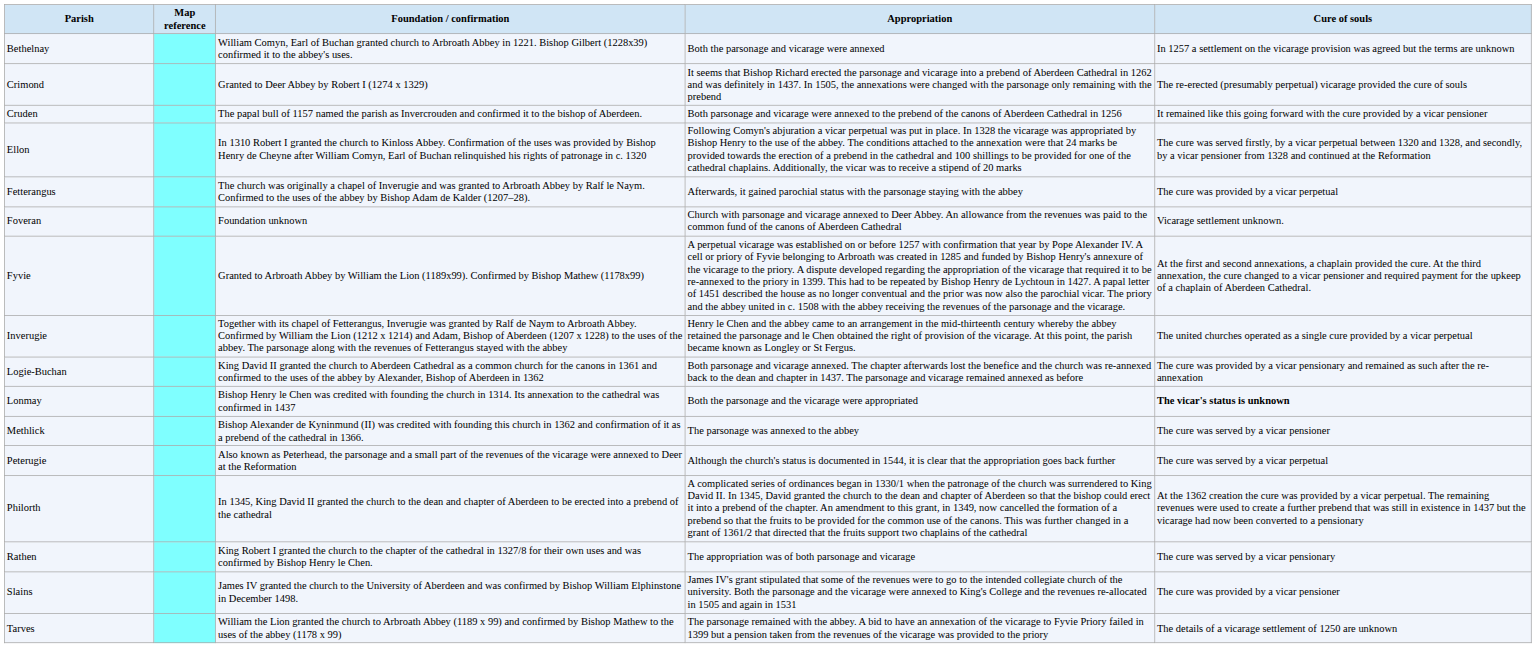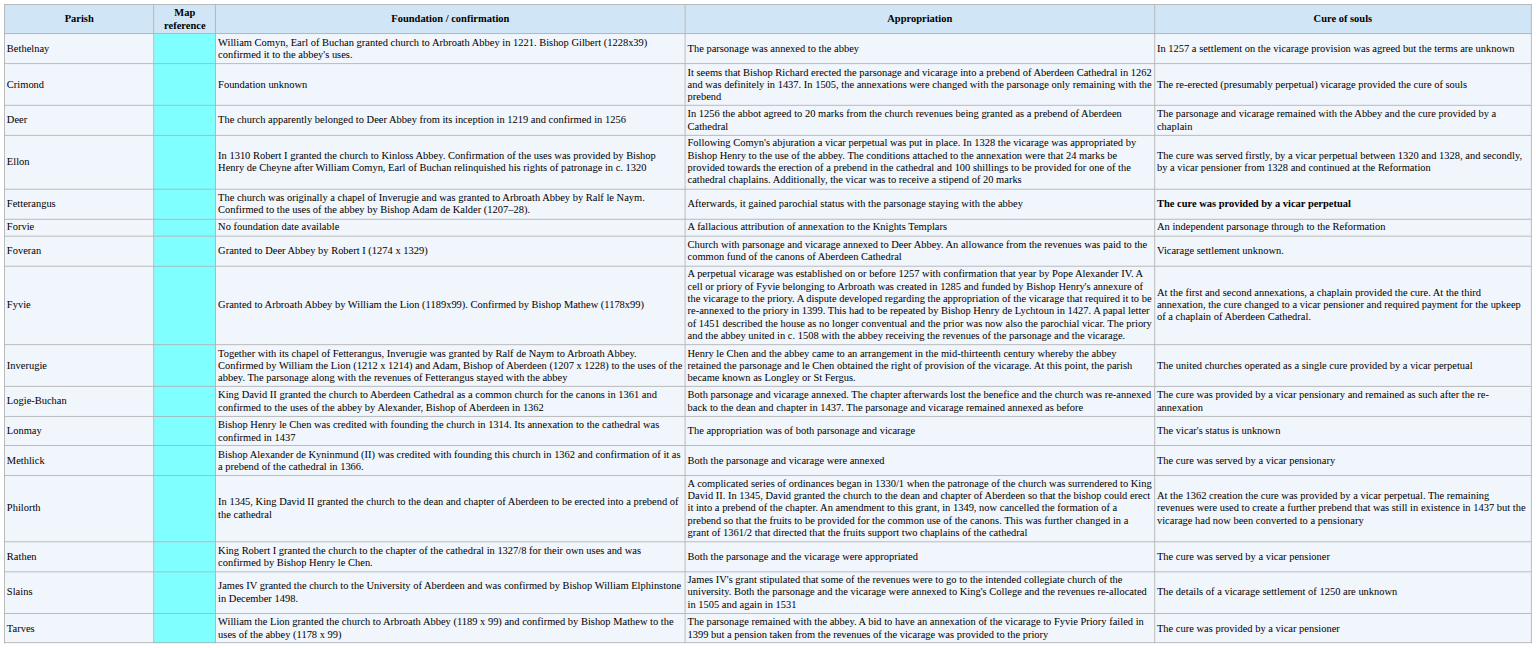 <table class="wikitable sortable" style="margin-left: auto; margin-right: auto; border: none;width: 100%;font-size: 85%;">
 <tr>
 <th style="width: 155px; background-color:#d0e5f5;color:black">Parish</th>
 <th style="width: 60px; background-color:#d0e5f5;color:black">Map reference</th>
 <th style="width: 500px; background-color:#d0e5f5;color:black"; class="unsortable">Foundation / confirmation</th>
 <th style="width: 500px; background-color:#d0e5f5;color:black"; class="unsortable">Appropriation</th>
 <th style="width: 400px; background-color:#d0e5f5;color:black"; class="unsortable">Cure of souls</th>
 </tr>
 <tr>
 <td style="background:#f1f5fc;color:black">Bethelnay </td>
 <td style="background:#7fffff;color:black"></td>
 <td style="background:#f1f5fc;color:black">William Comyn, Earl of Buchan granted church to Arbroath Abbey in 1221. Bishop Gilbert (1228x39) confirmed it to the abbey's uses.</td>
-<td style="background:#f1f5fc;color:black">Both the parsonage and vicarage were annexed</td>
+<td style="background:#f1f5fc;color:black">The parsonage was annexed to the abbey</td>
 <td style="background:#f1f5fc;color:black">In 1257 a settlement on the vicarage provision was agreed but the terms are unknown</td>
 </tr>
 <tr>
 <td style="background:#f1f5fc;color:black">Crimond</td>
 <td style="background:#7fffff;color:black"></td>
-<td style="background:#f1f5fc;color:black">Granted to Deer Abbey by Robert I (1274 x 1329)</td>
+<td style="background:#f1f5fc;color:black">Foundation unknown</td>
 <td style="background:#f1f5fc;color:black">It seems that Bishop Richard erected the parsonage and vicarage into a prebend of Aberdeen Cathedral in 1262 and was definitely in 1437. In 1505, the annexations were changed with the parsonage only remaining with the prebend</td>
 <td style="background:#f1f5fc;color:black">The re-erected (presumably perpetual) vicarage provided the cure of souls</td>
 </tr>
 <tr>
-<td style="background:#f1f5fc;color:black">Cruden </td>
+<td style="background:#f1f5fc;color:black">Deer </td>
 <td style="background:#7fffff;color:black"></td>
-<td style="background:#f1f5fc;color:black">The papal bull of 1157 named the parish as Invercrouden and confirmed it to the bishop of Aberdeen.</td>
-<td style="background:#f1f5fc;color:black">Both parsonage and vicarage were annexed to the prebend of the canons of Aberdeen Cathedral in 1256</td>
-<td style="background:#f1f5fc;color:black">It remained like this going forward with the cure provided by a vicar pensioner</td>
+<td style="background:#f1f5fc;color:black">The church apparently belonged to Deer Abbey from its inception in 1219 and confirmed in 1256</td>
+<td style="background:#f1f5fc;color:black">In 1256 the abbot agreed to 20 marks from the church revenues being granted as a prebend of Aberdeen Cathedral</td>
+<td style="background:#f1f5fc;color:black">The parsonage and vicarage remained with the Abbey and the cure provided by a chaplain</td>
 </tr>
 <tr>
 <td style="background:#f1f5fc;color:black">Ellon </td>
 <td style="background:#7fffff;color:black"></td>
 <td style="background:#f1f5fc;color:black">In 1310 Robert I granted the church to Kinloss Abbey. Confirmation of the uses was provided by Bishop Henry de Cheyne after William Comyn, Earl of Buchan relinquished his rights of patronage in c. 1320</td>
 <td style="background:#f1f5fc;color:black">Following Comyn's abjuration a vicar perpetual was put in place. In 1328 the vicarage was appropriated by Bishop Henry to the use of the abbey.  The conditions attached to the annexation were that 24 marks be provided towards the erection of a prebend in the cathedral and 100 shillings to be provided for one of the cathedral chaplains.  Additionally, the vicar was to receive a stipend of 20 marks</td>
 <td style="background:#f1f5fc;color:black">The cure was served firstly, by a vicar perpetual between 1320 and 1328, and secondly, by a vicar pensioner from 1328  and continued at the Reformation</td>
 </tr>
 <tr>
 <td style="background:#f1f5fc;color:black">Fetterangus </td>
 <td style="background:#7fffff;color:red"></td>
 <td style="background:#f1f5fc;color:black">The church was originally a chapel of Inverugie and was granted to Arbroath Abbey by Ralf le Naym. Confirmed to the uses of the abbey by Bishop Adam de Kalder (1207–28).</td>
 <td style="background:#f1f5fc;color:black">Afterwards, it gained parochial status with the parsonage staying with the abbey</td>
-<td style="background:#f1f5fc;color:black">The cure was provided by a vicar perpetual</td>
+<td style="background:#f1f5fc;color:black"><strong>The cure was provided by a vicar perpetual</strong></td>
+</tr>
+<tr>
+<td style="background:#f1f5fc;color:black">Forvie </td>
+<td style="background:#7fffff;color:black"></td>
+<td style="background:#f1f5fc;color:black">No foundation date available</td>
+<td style="background:#f1f5fc;color:black">A fallacious attribution of annexation to the Knights Templars</td>
+<td style="background:#f1f5fc;color:black">An independent parsonage through to the Reformation</td>
 </tr>
 <tr>
 <td style="background:#f1f5fc;color:black">Foveran </td>
 <td style="background:#7fffff;color:black"></td>
-<td style="background:#f1f5fc;color:black">Foundation unknown</td>
+<td style="background:#f1f5fc;color:black">Granted to Deer Abbey by Robert I (1274 x 1329)</td>
 <td style="background:#f1f5fc;color:black">Church with parsonage and vicarage annexed to Deer Abbey. An allowance from the revenues was paid to the common fund of the canons of Aberdeen Cathedral</td>
 <td style="background:#f1f5fc;color:black">Vicarage settlement unknown.</td>
 </tr>
 <tr>
 <td style="background:#f1f5fc;color:black">Fyvie  </td>
 <td style="background:#7fffff;color:black"></td>
 <td style="background:#f1f5fc;color:black">Granted to Arbroath Abbey by William the Lion (1189x99). Confirmed by Bishop Mathew (1178x99)</td>
 <td style="background:#f1f5fc;color:black">A perpetual vicarage was established on or before 1257 with confirmation that year by Pope Alexander IV. A cell or priory of Fyvie belonging to Arbroath was created in 1285 and funded by Bishop Henry's annexure of the vicarage to the priory. A dispute developed regarding the appropriation of the vicarage that required it to be re-annexed to the priory in 1399. This had to be repeated by Bishop Henry de Lychtoun in 1427. A papal letter of 1451 described the house as no longer conventual and the prior was now also the parochial vicar. The priory and the abbey united in c. 1508 with the abbey receiving the revenues of the parsonage and the vicarage.</td>
 <td style="background:#f1f5fc;color:black">At the first and second annexations, a chaplain provided the cure.  At the third annexation, the cure changed to a vicar pensioner and required payment for the upkeep of a chaplain of Aberdeen Cathedral.</td>
 </tr>
 <tr>
 <td style="background:#f1f5fc;color:black">Inverugie </td>
 <td style="background:#7fffff;color:red"></td>
 <td style="background:#f1f5fc;color:black">Together with its chapel of Fetterangus, Inverugie was granted by Ralf de Naym to Arbroath Abbey. Confirmed by William the Lion (1212 x 1214) and Adam, Bishop of Aberdeen (1207 x 1228) to the uses of the abbey.    The parsonage along with the revenues of Fetterangus stayed with the abbey</td>
 <td style="background:#f1f5fc;color:black">Henry le Chen and the abbey came to an arrangement in the mid-thirteenth century whereby the abbey retained the parsonage and le Chen obtained the right of provision of the vicarage. At this point, the parish became known as Longley or St Fergus.</td>
 <td style="background:#f1f5fc;color:black">The united churches operated as a single cure provided by a vicar perpetual</td>
 </tr>
 <tr>
 <td style="background:#f1f5fc;color:black">Logie-Buchan </td>
 <td style="background:#7fffff;color:black"></td>
 <td style="background:#f1f5fc;color:black">King David II granted the church to Aberdeen Cathedral as a common church for the canons in 1361 and confirmed to the uses of the abbey by Alexander, Bishop of Aberdeen in 1362</td>
 <td style="background:#f1f5fc;color:black">Both parsonage and vicarage annexed. The chapter afterwards lost the benefice and the church was re-annexed back to the dean and chapter in 1437.  The parsonage and vicarage remained annexed as before</td>
 <td style="background:#f1f5fc;color:black">The cure was provided by a vicar pensionary and remained as such after the re-annexation</td>
 </tr>
 <tr>
 <td style="background:#f1f5fc;color:black">Lonmay </td>
 <td style="background:#7fffff;color:black"></td>
 <td style="background:#f1f5fc;color:black">Bishop Henry le Chen was credited with founding the church in 1314. Its annexation to the cathedral was confirmed in 1437</td>
-<td style="background:#f1f5fc;color:black">Both the parsonage and the vicarage were appropriated</td>
-<td style="background:#f1f5fc;color:black"><strong>The vicar's status is unknown</strong></td>
+<td style="background:#f1f5fc;color:black">The appropriation was of both parsonage and vicarage</td>
+<td style="background:#f1f5fc;color:black">The vicar's status is unknown</td>
 </tr>
 <tr>
 <td style="background:#f1f5fc;color:black">Methlick </td>
 <td style="background:#7fffff;color:black"></td>
 <td style="background:#f1f5fc;color:black">Bishop Alexander de Kyninmund (II) was credited with founding this church in 1362 and confirmation of it as a prebend of the cathedral in 1366.</td>
-<td style="background:#f1f5fc;color:black">The parsonage was annexed to the abbey</td>
-<td style="background:#f1f5fc;color:black">The cure was served by a vicar pensioner</td>
-</tr>
-<tr>
-<td style="background:#f1f5fc;color:black">Peterugie </td>
-<td style="background:#7fffff;color:black"></td>
-<td style="background:#f1f5fc;color:black">Also known as Peterhead, the parsonage and a small part of the revenues of the vicarage were annexed to Deer at the Reformation</td>
-<td style="background:#f1f5fc;color:black">Although the church's status is documented in 1544, it is clear that the appropriation goes back further</td>
-<td style="background:#f1f5fc;color:black">The cure was served by a vicar perpetual</td>
+<td style="background:#f1f5fc;color:black">Both the parsonage and vicarage were annexed</td>
+<td style="background:#f1f5fc;color:black">The cure was served by a vicar pensionary</td>
 </tr>
 <tr>
 <td style="background:#f1f5fc;color:black">Philorth </td>
 <td style="background:#7fffff;color:black"></td>
 <td style="background:#f1f5fc;color:black">In 1345, King David II granted the church to the dean and chapter of Aberdeen to be erected into a prebend of the cathedral</td>
 <td style="background:#f1f5fc;color:black">A complicated series of ordinances began in 1330/1 when the patronage of the church was surrendered to King David II. In 1345, David granted the church to the dean and chapter of Aberdeen so that the bishop could erect it into a prebend of the chapter. An amendment to this grant, in 1349, now cancelled the formation of a prebend so that the fruits to be provided for the common use of the canons.  This was further changed in a grant of 1361/2 that directed that the fruits support two chaplains of the cathedral</td>
 <td style="background:#f1f5fc;color:black">At the 1362 creation the cure was provided by a vicar perpetual. The remaining revenues were used to create a further prebend that was still in existence in 1437 but the vicarage had now been converted to a pensionary</td>
 </tr>
 <tr>
 <td style="background:#f1f5fc;color:black">Rathen </td>
 <td style="background:#7fffff;color:black"></td>
 <td style="background:#f1f5fc;color:black">King Robert I granted the church to the chapter of the cathedral in 1327/8 for their own uses and was confirmed by Bishop Henry le Chen.</td>
-<td style="background:#f1f5fc;color:black">The appropriation was of both parsonage and vicarage</td>
-<td style="background:#f1f5fc;color:black">The cure was served by a vicar pensionary</td>
+<td style="background:#f1f5fc;color:black">Both the parsonage and the vicarage were appropriated</td>
+<td style="background:#f1f5fc;color:black">The cure was served by a vicar pensioner</td>
 </tr>
 <tr>
 <td style="background:#f1f5fc;color:black">Slains </td>
 <td style="background:#7fffff;color:black"></td>
 <td style="background:#f1f5fc;color:black">James IV granted the church to the University of Aberdeen and was confirmed by Bishop William Elphinstone in December 1498.</td>
 <td style="background:#f1f5fc;color:black">James IV's grant stipulated that some of the revenues were to go to the intended collegiate church of the university.  Both the parsonage and the vicarage were annexed to King's College and the revenues re-allocated in 1505 and again in 1531</td>
-<td style="background:#f1f5fc;color:black">The cure was provided by a vicar pensioner</td>
+<td style="background:#f1f5fc;color:black">The details of a vicarage settlement of 1250 are unknown</td>
 </tr>
 <tr>
 <td style="background:#f1f5fc;color:black">Tarves </td>
 <td style="background:#7fffff;color:black"></td>
 <td style="background:#f1f5fc;color:black">William the Lion granted the church to Arbroath Abbey (1189 x 99) and confirmed by Bishop Mathew to the uses of the abbey (1178 x 99)</td>
 <td style="background:#f1f5fc;color:black">The parsonage remained with the abbey. A bid to have an annexation of the vicarage to Fyvie Priory failed in 1399 but a pension taken from the revenues of the vicarage was provided to the priory</td>
-<td style="background:#f1f5fc;color:black">The details of a vicarage settlement of 1250 are unknown</td>
+<td style="background:#f1f5fc;color:black">The cure was provided by a vicar pensioner</td>
 </tr>
 </table>
